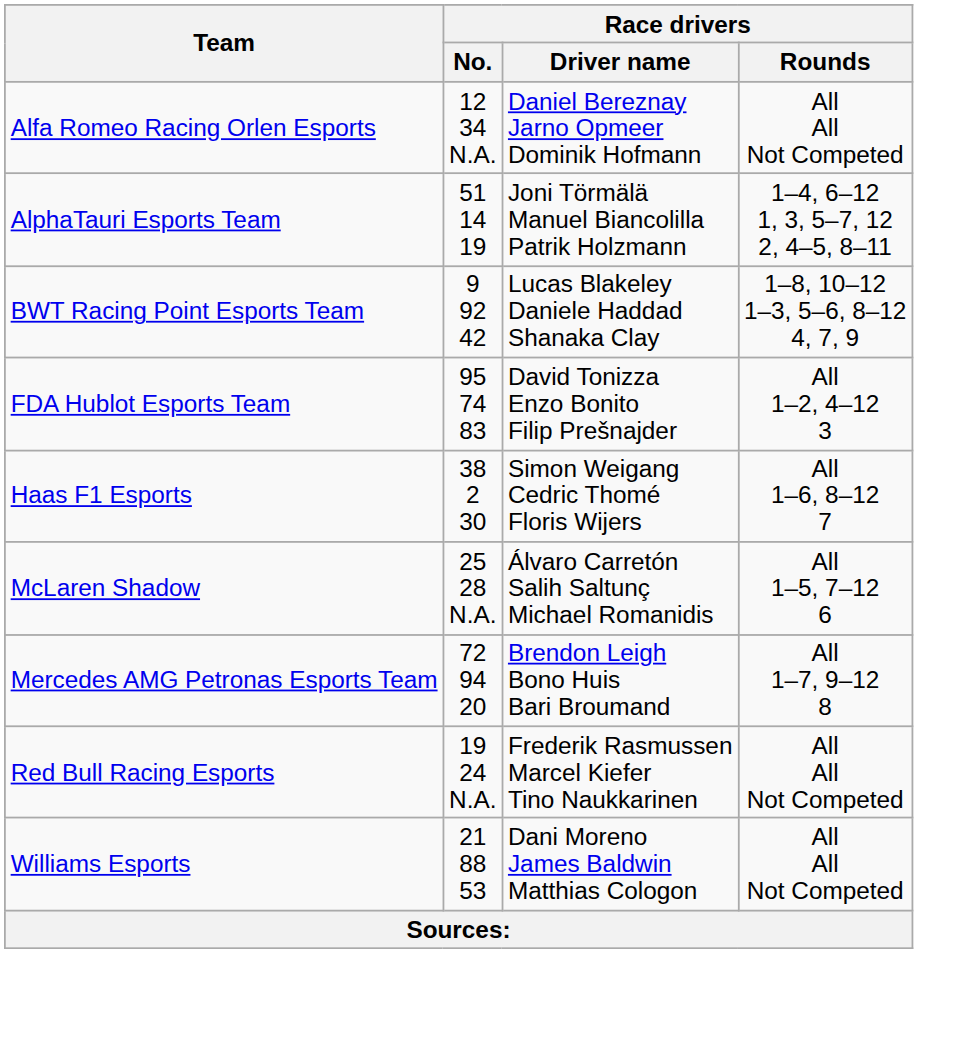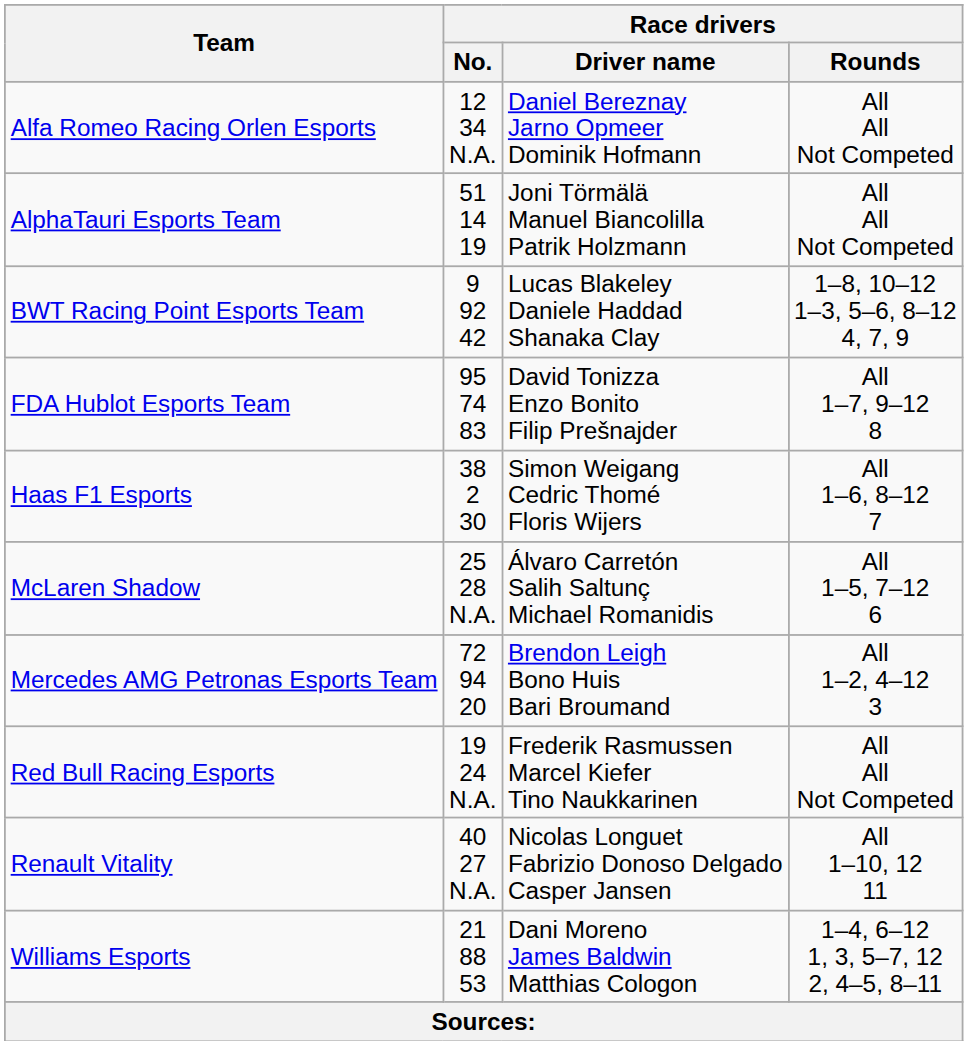 <table class="wikitable sortable" style="font-size: 85%">
 <tr>
 <th scope="col" rowspan="2">Team</th>
 <th colspan="3" scope="col" class="unsortable">Race drivers</th>
 </tr>
 <tr>
 <th scope="col" class="unsortable" style="text-align:center;">No.</th>
 <th scope="col" class="unsortable" style="text-align:center;">Driver name</th>
 <th scope="col" class="unsortable" style="text-align:center;">Rounds</th>
 </tr>
 <tr>
 <td> <a href='#'>Alfa Romeo Racing Orlen Esports</a></td>
 <td style="text-align:center">12<br>34<br>N.A.</td>
 <td> <a href='#'>Daniel Bereznay</a><br> <a href='#'>Jarno Opmeer</a><br> Dominik Hofmann</td>
 <td style="text-align:center">All<br>All<br>Not Competed</td>
 </tr>
 <tr>
 <td> <a href='#'>AlphaTauri Esports Team</a></td>
 <td style="text-align:center">51<br>14<br>19</td>
 <td> Joni Törmälä<br> Manuel Biancolilla<br> Patrik Holzmann</td>
-<td style="text-align:center">1–4, 6–12<br>1, 3, 5–7, 12<br>2, 4–5, 8–11</td>
+<td style="text-align:center">All<br>All<br>Not Competed</td>
 </tr>
 <tr>
 <td> <a href='#'>BWT Racing Point Esports Team</a></td>
 <td style="text-align:center">9<br>92<br>42</td>
 <td> Lucas Blakeley<br> Daniele Haddad<br> Shanaka Clay</td>
 <td style="text-align:center">1–8, 10–12<br>1–3, 5–6, 8–12<br>4, 7, 9</td>
 </tr>
 <tr>
 <td> <a href='#'>FDA Hublot Esports Team</a></td>
 <td style="text-align:center">95<br>74<br>83</td>
 <td> David Tonizza<br> Enzo Bonito<br> Filip Prešnajder</td>
-<td style="text-align:center">All<br>1–2, 4–12<br>3</td>
+<td style="text-align:center">All<br>1–7, 9–12<br>8</td>
 </tr>
 <tr>
 <td> <a href='#'>Haas F1 Esports</a></td>
 <td style="text-align:center">38<br>2<br>30</td>
 <td> Simon Weigang<br> Cedric Thomé<br> Floris Wijers</td>
 <td style="text-align:center">All<br>1–6, 8–12<br>7</td>
 </tr>
 <tr>
 <td> <a href='#'>McLaren Shadow</a></td>
 <td style="text-align:center">25<br>28<br>N.A.</td>
 <td> Álvaro Carretón<br> Salih Saltunç<br> Michael Romanidis</td>
 <td style="text-align:center">All<br>1–5, 7–12<br>6</td>
 </tr>
 <tr>
 <td> <a href='#'>Mercedes AMG Petronas Esports Team</a></td>
 <td style="text-align:center">72<br>94<br>20</td>
 <td> <a href='#'>Brendon Leigh</a><br> Bono Huis<br> Bari Broumand</td>
-<td style="text-align:center">All<br>1–7, 9–12<br>8</td>
+<td style="text-align:center">All<br>1–2, 4–12<br>3</td>
 </tr>
 <tr>
 <td> <a href='#'>Red Bull Racing Esports</a></td>
 <td style="text-align:center">19<br>24<br>N.A.</td>
 <td> Frederik Rasmussen<br> Marcel Kiefer<br> Tino Naukkarinen</td>
 <td style="text-align:center">All<br>All<br>Not Competed</td>
 </tr>
 <tr>
+<td> <a href='#'>Renault Vitality</a></td>
+<td style="text-align:center">40<br>27<br>N.A.</td>
+<td> Nicolas Longuet<br> Fabrizio Donoso Delgado<br> Casper Jansen</td>
+<td style="text-align:center">All<br>1–10, 12<br>11</td>
+</tr>
+<tr>
 <td> <a href='#'>Williams Esports</a></td>
 <td style="text-align:center">21<br>88<br>53</td>
 <td> Dani Moreno<br> <a href='#'>James Baldwin</a><br> Matthias Cologon</td>
-<td style="text-align:center">All<br>All<br>Not Competed</td>
+<td style="text-align:center">1–4, 6–12<br>1, 3, 5–7, 12<br>2, 4–5, 8–11</td>
 </tr>
 <tr>
 <th colspan="4" style="text-align:center"><strong>Sources</strong>:</th>
 </tr>
 </table>
